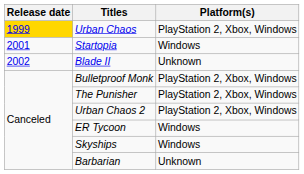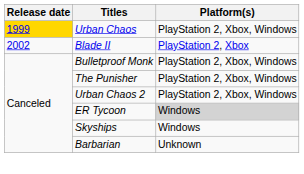 <table class="wikitable">
 <tr>
 <th>Release date</th>
 <th>Titles</th>
 <th>Platform(s)</th>
 </tr>
 <tr>
 <td style="background: gold;"><a href='#'>1999</a></td>
 <td><em><a href='#'>Urban Chaos</a></em></td>
 <td>PlayStation 2, Xbox, Windows</td>
 </tr>
 <tr>
-<td><a href='#'>2001</a></td>
-<td><em><a href='#'>Startopia</a></em></td>
-<td>Windows</td>
-</tr>
-<tr>
 <td><a href='#'>2002</a></td>
 <td><em><a href='#'>Blade II</a></em></td>
-<td>Unknown</td>
+<td><a href='#'>PlayStation 2</a>, <a href='#'>Xbox</a></td>
 </tr>
 <tr>
 <td rowspan="6">Canceled</td>
 <td><em>Bulletproof Monk</em></td>
 <td>PlayStation 2, Xbox, Windows</td>
 </tr>
 <tr>
 <td><em>The Punisher</em></td>
 <td>PlayStation 2, Xbox, Windows</td>
 </tr>
 <tr>
 <td><em>Urban Chaos 2</em></td>
 <td>PlayStation 2, Xbox, Windows</td>
 </tr>
 <tr>
 <td><em>ER Tycoon</em></td>
-<td>Windows</td>
+<td style="background: lightgrey;">Windows</td>
 </tr>
 <tr>
 <td><em>Skyships</em></td>
 <td>Windows</td>
 </tr>
 <tr>
 <td><em>Barbarian</em></td>
 <td>Unknown</td>
 </tr>
 </table>
